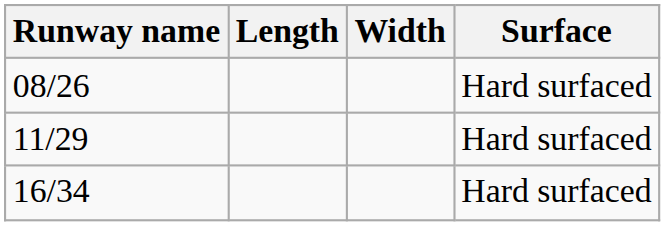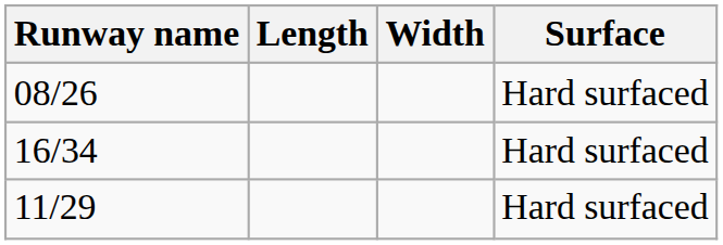 <table class="wikitable">
 <tr>
 <th>Runway name</th>
 <th>Length</th>
 <th>Width</th>
 <th>Surface</th>
 </tr>
 <tr>
 <td>08/26</td>
 <td></td>
 <td></td>
 <td>Hard surfaced</td>
 </tr>
 <tr>
+<td>16/34</td>
+<td></td>
+<td></td>
+<td>Hard surfaced</td>
+</tr>
+<tr>
 <td>11/29</td>
 <td></td>
 <td></td>
 <td>Hard surfaced</td>
 </tr>
-<tr>
-<td>16/34</td>
-<td></td>
-<td></td>
-<td>Hard surfaced</td>
-</tr>
 </table>
